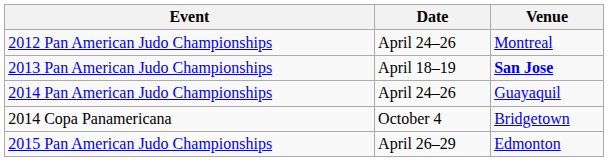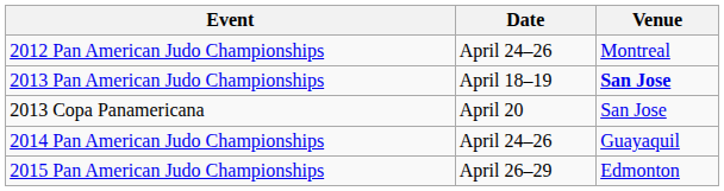 <table class="wikitable" width=600>
 <tr>
 <th>Event</th>
 <th>Date</th>
 <th>Venue</th>
 </tr>
 <tr>
 <td><a href='#'>2012 Pan American Judo Championships</a></td>
 <td>April 24–26</td>
 <td> <a href='#'>Montreal</a></td>
 </tr>
 <tr>
 <td><a href='#'>2013 Pan American Judo Championships</a></td>
 <td>April 18–19</td>
 <td><strong> <a href='#'>San Jose</a></strong></td>
 </tr>
 <tr>
+<td>2013 Copa Panamericana</td>
+<td>April 20</td>
+<td> <a href='#'>San Jose</a></td>
+</tr>
+<tr>
 <td><a href='#'>2014 Pan American Judo Championships</a></td>
 <td>April 24–26</td>
 <td> <a href='#'>Guayaquil</a></td>
-</tr>
-<tr>
-<td>2014 Copa Panamericana</td>
-<td>October 4</td>
-<td> <a href='#'>Bridgetown</a></td>
 </tr>
 <tr>
 <td><a href='#'>2015 Pan American Judo Championships</a></td>
 <td>April 26–29</td>
 <td> <a href='#'>Edmonton</a></td>
 </tr>
 </table>
